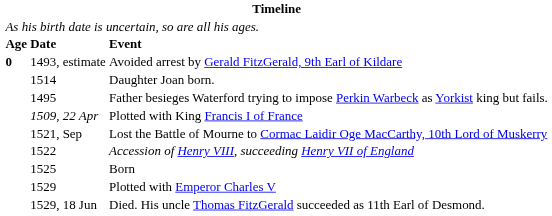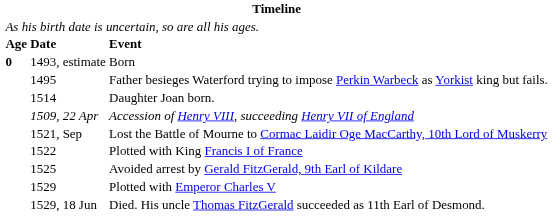 <table>
 <tr>
 <th colspan=3>Timeline</th>
 </tr>
 <tr>
 <td colspan=3><em>As his birth date is uncertain, so are all his ages.</em></td>
 </tr>
 <tr>
 <th align="left">Age</th>
 <th align="left">Date</th>
 <th align="left">Event</th>
 </tr>
 <tr>
 <td><strong>0</strong></td>
 <td>1493, estimate</td>
-<td>Avoided arrest by <a href='#'>Gerald FitzGerald, 9th Earl of Kildare</a></td>
+<td>Born</td>
+</tr>
+<tr>
+<td></td>
+<td>1495</td>
+<td>Father besieges Waterford trying to impose <a href='#'>Perkin Warbeck</a> as <a href='#'>Yorkist</a> king but fails.</td>
 </tr>
 <tr>
 <td></td>
 <td>1514</td>
 <td>Daughter Joan born.</td>
 </tr>
 <tr>
 <td></td>
-<td>1495</td>
-<td>Father besieges Waterford trying to impose <a href='#'>Perkin Warbeck</a> as <a href='#'>Yorkist</a> king but fails.</td>
-</tr>
-<tr>
-<td></td>
 <td><em>1509, 22 Apr</em></td>
-<td>Plotted with King <a href='#'>Francis I of France</a></td>
+<td><em>Accession of <a href='#'>Henry VIII</a>, succeeding <a href='#'>Henry VII of England</a></em></td>
 </tr>
 <tr>
 <td></td>
 <td>1521, Sep</td>
 <td>Lost the Battle of Mourne to <a href='#'>Cormac Laidir Oge MacCarthy, 10th Lord of Muskerry</a></td>
 </tr>
 <tr>
 <td></td>
 <td>1522</td>
-<td><em>Accession of <a href='#'>Henry VIII</a>, succeeding <a href='#'>Henry VII of England</a></em></td>
+<td>Plotted with King <a href='#'>Francis I of France</a></td>
 </tr>
 <tr>
 <td></td>
 <td>1525</td>
-<td>Born</td>
+<td>Avoided arrest by <a href='#'>Gerald FitzGerald, 9th Earl of Kildare</a></td>
 </tr>
 <tr>
 <td></td>
 <td>1529</td>
 <td>Plotted with <a href='#'>Emperor Charles V</a></td>
 </tr>
 <tr>
 <td></td>
 <td>1529, 18 Jun</td>
 <td>Died. His uncle <a href='#'>Thomas FitzGerald</a> succeeded as 11th Earl of Desmond.</td>
 </tr>
 </table>
